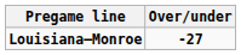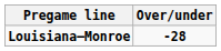 <table class="wikitable" style="margin-right: auto; margin-right: auto; border: none;">
 <tr align="center">
 <th style=>Pregame line</th>
 <th style=>Over/under</th>
 </tr>
 <tr align="center">
 <td><strong>Louisiana–Monroe</strong></td>
-<td><strong>-27</strong></td>
+<td><strong>-28</strong></td>
 </tr>
 </table>
